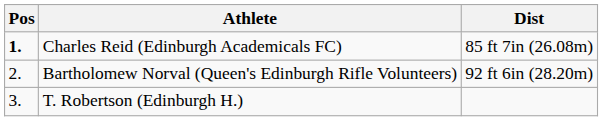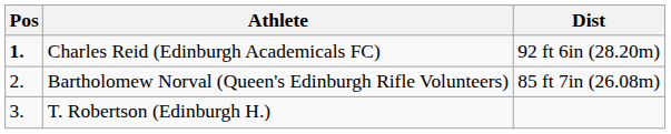 <table class="wikitable">
 <tr>
 <th>Pos</th>
 <th>Athlete</th>
 <th>Dist</th>
 </tr>
 <tr>
 <td><strong>1.</strong></td>
 <td>Charles Reid (Edinburgh Academicals FC)</td>
-<td>85 ft 7in (26.08m)</td>
+<td>92 ft 6in (28.20m)</td>
 </tr>
 <tr>
 <td>2.</td>
 <td>Bartholomew Norval (Queen's Edinburgh Rifle Volunteers)</td>
-<td>92 ft 6in (28.20m)</td>
+<td>85 ft 7in (26.08m)</td>
 </tr>
 <tr>
 <td>3.</td>
 <td>T. Robertson (Edinburgh H.)</td>
 <td></td>
 </tr>
 </table>
